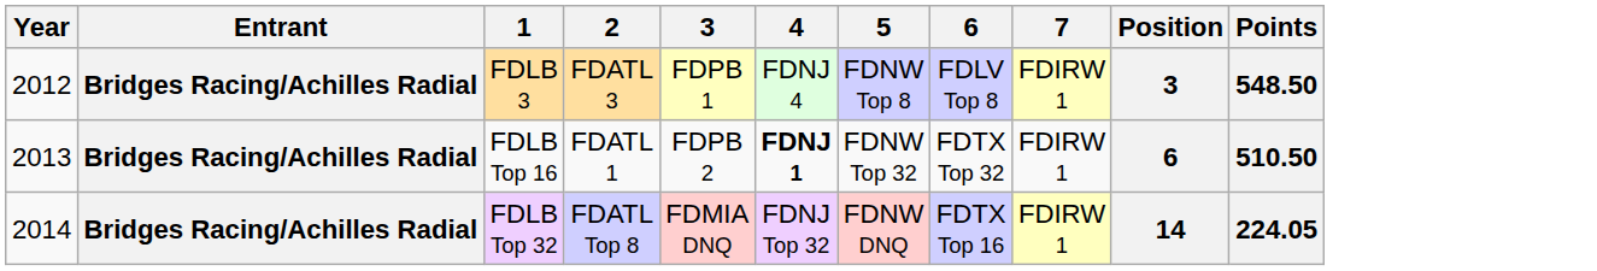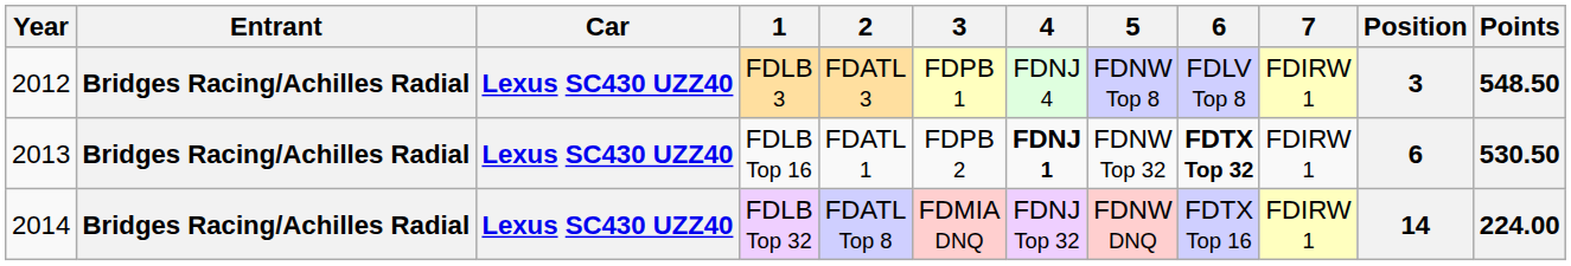 <table class="wikitable" style="text-align:center; font-size:95%">
 <tr>
 <th>Year</th>
 <th>Entrant</th>
+<th>Car</th>
 <th>1</th>
 <th>2</th>
 <th>3</th>
 <th>4</th>
 <th>5</th>
 <th>6</th>
 <th>7</th>
 <th>Position</th>
 <th>Points</th>
 </tr>
 <tr>
 <td>2012</td>
 <th>Bridges Racing/Achilles Radial</th>
+<th><a href='#'>Lexus</a> <a href='#'>SC430 UZZ40</a></th>
 <td style="background:#FFDF9F;">FDLB<br><small>3</small></td>
 <td style="background:#FFDF9F;">FDATL<br><small>3</small></td>
 <td style="background:#FFFFBF;">FDPB<br><small>1</small></td>
 <td style="background:#DFFFDF;">FDNJ<br><small>4</small></td>
 <td style="background:#CFCFFF;">FDNW<br><small>Top 8</small></td>
 <td style="background:#CFCFFF;">FDLV<br><small>Top 8</small></td>
 <td style="background:#FFFFBF;">FDIRW<br><small>1</small></td>
 <th>3</th>
 <th>548.50</th>
 </tr>
 <tr>
 <td>2013</td>
 <th>Bridges Racing/Achilles Radial</th>
+<th><a href='#'>Lexus</a> <a href='#'>SC430 UZZ40</a></th>
 <td>FDLB<br><small>Top 16</small></td>
 <td>FDATL<br><small>1</small></td>
 <td>FDPB<br><small>2</small></td>
 <td><strong>FDNJ<br><small>1</small></strong></td>
 <td>FDNW<br><small>Top 32</small></td>
-<td>FDTX<br><small>Top 32</small></td>
+<td><strong>FDTX<br><small>Top 32</small></strong></td>
 <td>FDIRW<br><small>1</small></td>
 <th>6</th>
-<th>510.50</th>
+<th>530.50</th>
 </tr>
 <tr>
 <td>2014</td>
 <th>Bridges Racing/Achilles Radial</th>
+<th><a href='#'>Lexus</a> <a href='#'>SC430 UZZ40</a></th>
 <td style="background:#EFCFFF;">FDLB<br><small>Top 32</small></td>
 <td style="background:#CFCFFF;">FDATL<br><small>Top 8</small></td>
 <td style="background:#FFCFCF;">FDMIA<br><small>DNQ</small></td>
 <td style="background:#EFCFFF;">FDNJ<br><small>Top 32</small></td>
 <td style="background:#FFCFCF;">FDNW<br><small>DNQ</small></td>
 <td style="background:#CFCFFF;">FDTX<br><small>Top 16</small></td>
 <td style="background:#FFFFBF;">FDIRW<br><small>1</small></td>
 <th>14</th>
-<th>224.05</th>
+<th>224.00</th>
 </tr>
 </table>
